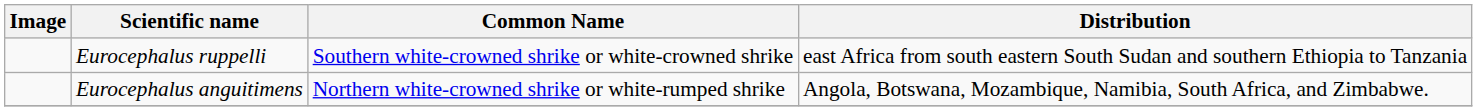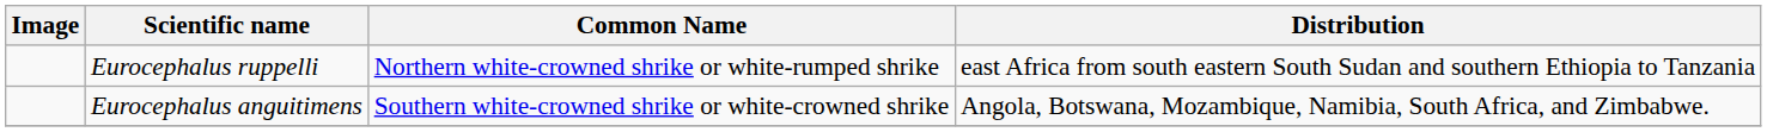 <table class="wikitable">
 <tr>
 <th>Image</th>
 <th>Scientific name</th>
 <th>Common Name</th>
 <th>Distribution</th>
 </tr>
 <tr>
 <td></td>
 <td><em>Eurocephalus ruppelli</em></td>
-<td><a href='#'>Southern white-crowned shrike</a> or white-crowned shrike</td>
+<td><a href='#'>Northern white-crowned shrike</a> or white-rumped shrike</td>
 <td>east Africa from south eastern South Sudan and southern Ethiopia to Tanzania</td>
 </tr>
 <tr>
 <td></td>
 <td><em>Eurocephalus anguitimens</em></td>
-<td><a href='#'>Northern white-crowned shrike</a> or white-rumped shrike</td>
+<td><a href='#'>Southern white-crowned shrike</a> or white-crowned shrike</td>
 <td>Angola, Botswana, Mozambique, Namibia, South Africa, and Zimbabwe.</td>
 </tr>
 <tr>
 </tr>
 </table>
